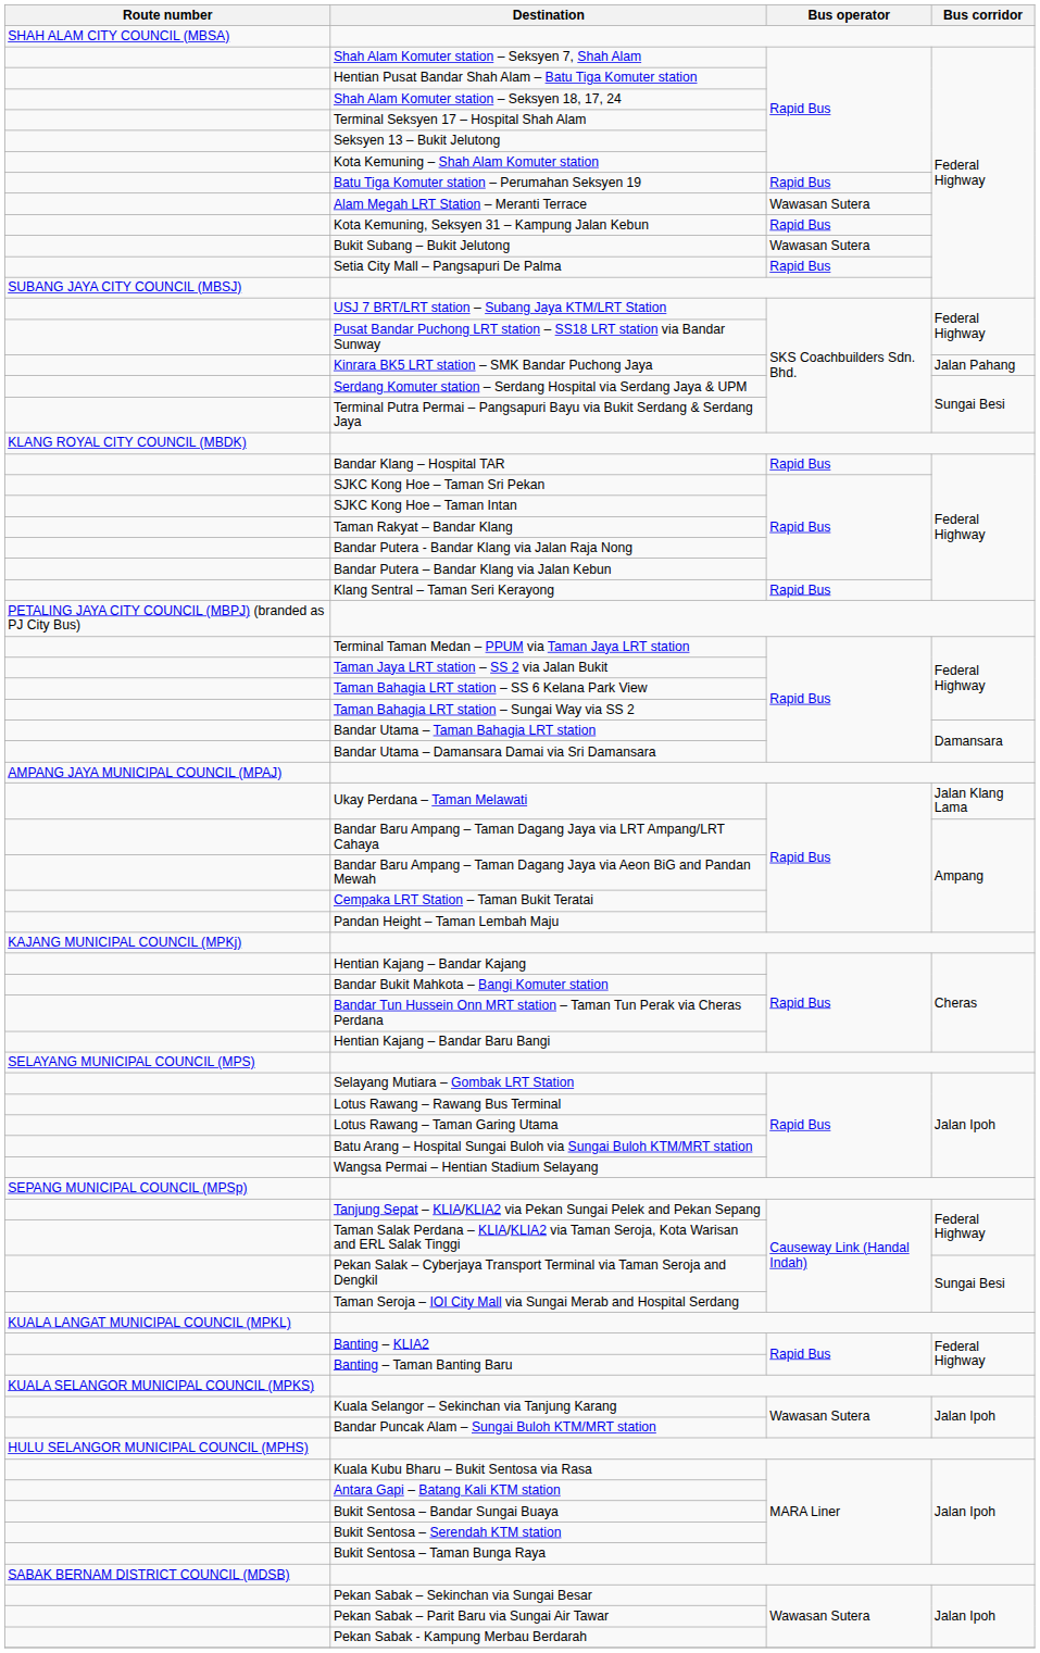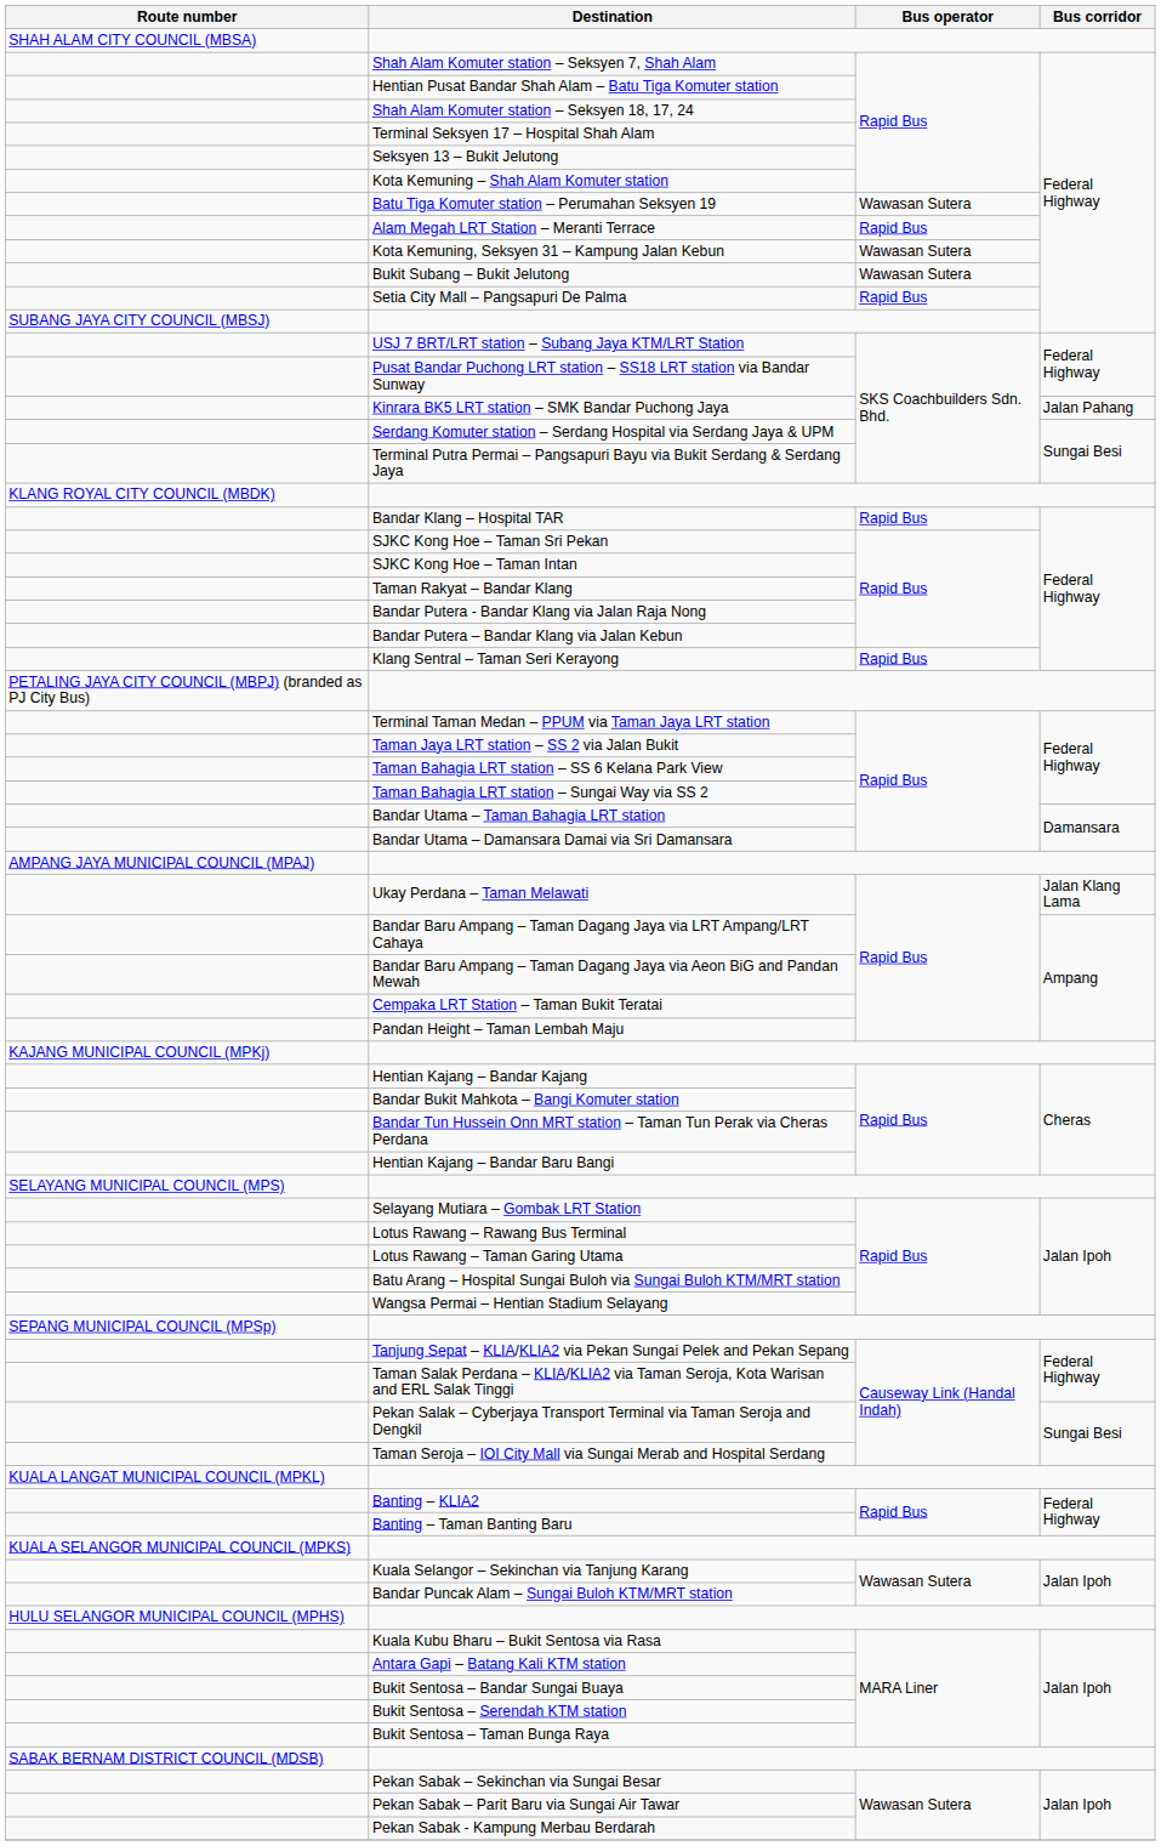 <table class="wikitable">
 <tr>
 <th>Route number</th>
 <th>Destination</th>
 <th>Bus operator</th>
 <th>Bus corridor</th>
 </tr>
 <tr>
 <td><a href='#'>SHAH ALAM CITY COUNCIL (MBSA)</a></td>
 </tr>
 <tr>
 <td></td>
 <td><a href='#'>Shah Alam Komuter station</a> – Seksyen 7, <a href='#'>Shah Alam</a></td>
 <td rowspan="6"><a href='#'>Rapid Bus</a></td>
 <td rowspan="12">Federal Highway</td>
 </tr>
 <tr>
 <td></td>
 <td>Hentian Pusat Bandar Shah Alam – <a href='#'>Batu Tiga Komuter station</a></td>
 </tr>
 <tr>
 <td></td>
 <td><a href='#'>Shah Alam Komuter station</a> – Seksyen 18, 17, 24</td>
 </tr>
 <tr>
 <td></td>
 <td>Terminal Seksyen 17 – Hospital Shah Alam</td>
 </tr>
 <tr>
 <td></td>
 <td>Seksyen 13 – Bukit Jelutong</td>
 </tr>
 <tr>
 <td></td>
 <td>Kota Kemuning – <a href='#'>Shah Alam Komuter station</a></td>
 </tr>
 <tr>
 <td></td>
 <td><a href='#'>Batu Tiga Komuter station</a> – Perumahan Seksyen 19</td>
+<td>Wawasan Sutera</td>
+</tr>
+<tr>
+<td></td>
+<td><a href='#'>Alam Megah LRT Station</a> – Meranti Terrace</td>
 <td><a href='#'>Rapid Bus</a></td>
 </tr>
 <tr>
 <td></td>
-<td><a href='#'>Alam Megah LRT Station</a> – Meranti Terrace</td>
+<td>Kota Kemuning, Seksyen 31 – Kampung Jalan Kebun</td>
 <td>Wawasan Sutera</td>
-</tr>
-<tr>
-<td></td>
-<td>Kota Kemuning, Seksyen 31 – Kampung Jalan Kebun</td>
-<td><a href='#'>Rapid Bus</a></td>
 </tr>
 <tr>
 <td></td>
 <td>Bukit Subang – Bukit Jelutong</td>
 <td>Wawasan Sutera</td>
 </tr>
 <tr>
 <td></td>
 <td>Setia City Mall – Pangsapuri De Palma</td>
 <td><a href='#'>Rapid Bus</a></td>
 </tr>
 <tr>
 <td><a href='#'>SUBANG JAYA CITY COUNCIL (MBSJ)</a></td>
 </tr>
 <tr>
 <td></td>
 <td><a href='#'>USJ 7 BRT/LRT station</a> – <a href='#'>Subang Jaya KTM/LRT Station</a></td>
 <td rowspan="5">SKS Coachbuilders Sdn. Bhd.</td>
 <td rowspan="2">Federal Highway</td>
 </tr>
 <tr>
 <td></td>
 <td><a href='#'>Pusat Bandar Puchong LRT station</a> – <a href='#'>SS18 LRT station</a> via Bandar Sunway</td>
 </tr>
 <tr>
 <td></td>
 <td><a href='#'>Kinrara BK5 LRT station</a> – SMK Bandar Puchong Jaya</td>
 <td>Jalan Pahang</td>
 </tr>
 <tr>
 <td></td>
 <td><a href='#'>Serdang Komuter station</a> – Serdang Hospital via Serdang Jaya & UPM</td>
 <td rowspan="2">Sungai Besi</td>
 </tr>
 <tr>
 <td></td>
 <td>Terminal Putra Permai – Pangsapuri Bayu via Bukit Serdang & Serdang Jaya</td>
 </tr>
 <tr>
 <td><a href='#'>KLANG ROYAL CITY COUNCIL (MBDK)</a></td>
 </tr>
 <tr>
 <td></td>
 <td>Bandar Klang – Hospital TAR</td>
 <td><a href='#'>Rapid Bus</a></td>
 <td rowspan="7">Federal Highway</td>
 </tr>
 <tr>
 <td></td>
 <td>SJKC Kong Hoe – Taman Sri Pekan</td>
 <td rowspan="5"><a href='#'>Rapid Bus</a></td>
 </tr>
 <tr>
 <td></td>
 <td>SJKC Kong Hoe – Taman Intan</td>
 </tr>
 <tr>
 <td></td>
 <td>Taman Rakyat – Bandar Klang</td>
 </tr>
 <tr>
 <td></td>
 <td>Bandar Putera - Bandar Klang via Jalan Raja Nong</td>
 </tr>
 <tr>
 <td></td>
 <td>Bandar Putera – Bandar Klang via Jalan Kebun</td>
 </tr>
 <tr>
 <td></td>
 <td>Klang Sentral – Taman Seri Kerayong</td>
 <td><a href='#'>Rapid Bus</a></td>
 </tr>
 <tr>
 <td><a href='#'>PETALING JAYA CITY COUNCIL (MBPJ)</a> (branded as PJ City Bus)</td>
 </tr>
 <tr>
 <td></td>
 <td>Terminal Taman Medan – <a href='#'>PPUM</a> via <a href='#'>Taman Jaya LRT station</a></td>
 <td rowspan="6"><a href='#'>Rapid Bus</a></td>
 <td rowspan="4">Federal Highway</td>
 </tr>
 <tr>
 <td></td>
 <td><a href='#'>Taman Jaya LRT station</a> – <a href='#'>SS 2</a> via Jalan Bukit</td>
 </tr>
 <tr>
 <td></td>
 <td><a href='#'>Taman Bahagia LRT station</a> – SS 6 Kelana Park View</td>
 </tr>
 <tr>
 <td></td>
 <td><a href='#'>Taman Bahagia LRT station</a> – Sungai Way via SS 2</td>
 </tr>
 <tr>
 <td></td>
 <td>Bandar Utama – <a href='#'>Taman Bahagia LRT station</a></td>
 <td rowspan="2">Damansara</td>
 </tr>
 <tr>
 <td></td>
 <td>Bandar Utama – Damansara Damai via Sri Damansara</td>
 </tr>
 <tr>
 <td><a href='#'>AMPANG JAYA MUNICIPAL COUNCIL (MPAJ)</a></td>
 </tr>
 <tr>
 <td></td>
 <td>Ukay Perdana – <a href='#'>Taman Melawati</a></td>
 <td rowspan="5"><a href='#'>Rapid Bus</a></td>
 <td>Jalan Klang Lama</td>
 </tr>
 <tr>
 <td></td>
 <td>Bandar Baru Ampang – Taman Dagang Jaya via LRT Ampang/LRT Cahaya</td>
 <td rowspan="4">Ampang</td>
 </tr>
 <tr>
 <td></td>
 <td>Bandar Baru Ampang – Taman Dagang Jaya via Aeon BiG and Pandan Mewah</td>
 </tr>
 <tr>
 <td></td>
 <td><a href='#'>Cempaka LRT Station</a> – Taman Bukit Teratai</td>
 </tr>
 <tr>
 <td></td>
 <td>Pandan Height – Taman Lembah Maju</td>
 </tr>
 <tr>
 <td><a href='#'>KAJANG MUNICIPAL COUNCIL (MPKj)</a></td>
 </tr>
 <tr>
 <td></td>
 <td>Hentian Kajang – Bandar Kajang</td>
 <td rowspan="4"><a href='#'>Rapid Bus</a></td>
 <td rowspan="4">Cheras</td>
 </tr>
 <tr>
 <td></td>
 <td>Bandar Bukit Mahkota – <a href='#'>Bangi Komuter station</a></td>
 </tr>
 <tr>
 <td></td>
 <td><a href='#'>Bandar Tun Hussein Onn MRT station</a> – Taman Tun Perak via Cheras Perdana</td>
 </tr>
 <tr>
 <td></td>
 <td>Hentian Kajang – Bandar Baru Bangi</td>
 </tr>
 <tr>
 <td><a href='#'>SELAYANG MUNICIPAL COUNCIL (MPS)</a></td>
 </tr>
 <tr>
 <td></td>
 <td>Selayang Mutiara – <a href='#'>Gombak LRT Station</a></td>
 <td rowspan="5"><a href='#'>Rapid Bus</a></td>
 <td rowspan="5">Jalan Ipoh</td>
 </tr>
 <tr>
 <td></td>
 <td>Lotus Rawang – Rawang Bus Terminal</td>
 </tr>
 <tr>
 <td></td>
 <td>Lotus Rawang – Taman Garing Utama</td>
 </tr>
 <tr>
 <td></td>
 <td>Batu Arang – Hospital Sungai Buloh via <a href='#'>Sungai Buloh KTM/MRT station</a></td>
 </tr>
 <tr>
 <td></td>
 <td>Wangsa Permai – Hentian Stadium Selayang</td>
 </tr>
 <tr>
 <td><a href='#'>SEPANG MUNICIPAL COUNCIL (MPSp)</a></td>
 </tr>
 <tr>
 <td></td>
 <td><a href='#'>Tanjung Sepat</a> – <a href='#'>KLIA</a>/<a href='#'>KLIA2</a> via Pekan Sungai Pelek and Pekan Sepang</td>
 <td rowspan="4"><a href='#'>Causeway Link (Handal Indah)</a></td>
 <td rowspan="2">Federal Highway</td>
 </tr>
 <tr>
 <td></td>
 <td>Taman Salak Perdana – <a href='#'>KLIA</a>/<a href='#'>KLIA2</a> via Taman Seroja, Kota Warisan and ERL Salak Tinggi</td>
 </tr>
 <tr>
 <td></td>
 <td>Pekan Salak – Cyberjaya Transport Terminal via Taman Seroja and Dengkil</td>
 <td rowspan="2">Sungai Besi</td>
 </tr>
 <tr>
 <td></td>
 <td>Taman Seroja – <a href='#'>IOI City Mall</a> via Sungai Merab and Hospital Serdang</td>
 </tr>
 <tr>
 <td><a href='#'>KUALA LANGAT MUNICIPAL COUNCIL (MPKL)</a></td>
 </tr>
 <tr>
 <td></td>
 <td><a href='#'>Banting</a> – <a href='#'>KLIA2</a></td>
 <td rowspan="2"><a href='#'>Rapid Bus</a></td>
 <td rowspan="2">Federal Highway</td>
 </tr>
 <tr>
 <td></td>
 <td><a href='#'>Banting</a> – Taman Banting Baru</td>
 </tr>
 <tr>
 <td><a href='#'>KUALA SELANGOR MUNICIPAL COUNCIL (MPKS)</a></td>
 </tr>
 <tr>
 <td></td>
 <td>Kuala Selangor – Sekinchan via Tanjung Karang</td>
 <td rowspan="2">Wawasan Sutera</td>
 <td rowspan="2">Jalan Ipoh</td>
 </tr>
 <tr>
 <td></td>
 <td>Bandar Puncak Alam – <a href='#'>Sungai Buloh KTM/MRT station</a></td>
 </tr>
 <tr>
 <td><a href='#'>HULU SELANGOR MUNICIPAL COUNCIL (MPHS)</a></td>
 </tr>
 <tr>
 <td></td>
 <td>Kuala Kubu Bharu – Bukit Sentosa via Rasa</td>
 <td rowspan="5">MARA Liner</td>
 <td rowspan="5">Jalan Ipoh</td>
 </tr>
 <tr>
 <td></td>
 <td><a href='#'>Antara Gapi</a> – <a href='#'>Batang Kali KTM station</a></td>
 </tr>
 <tr>
 <td></td>
 <td>Bukit Sentosa – Bandar Sungai Buaya</td>
 </tr>
 <tr>
 <td></td>
 <td>Bukit Sentosa – <a href='#'>Serendah KTM station</a></td>
 </tr>
 <tr>
 <td></td>
 <td>Bukit Sentosa – Taman Bunga Raya</td>
 </tr>
 <tr>
 <td><a href='#'>SABAK BERNAM DISTRICT COUNCIL (MDSB)</a></td>
 </tr>
 <tr>
 <td></td>
 <td>Pekan Sabak – Sekinchan via Sungai Besar</td>
 <td rowspan="3">Wawasan Sutera</td>
 <td rowspan="3">Jalan Ipoh</td>
 </tr>
 <tr>
 <td></td>
 <td>Pekan Sabak – Parit Baru via Sungai Air Tawar</td>
 </tr>
 <tr>
 <td></td>
 <td>Pekan Sabak - Kampung Merbau Berdarah</td>
 </tr>
 <tr>
 </tr>
 </table>
